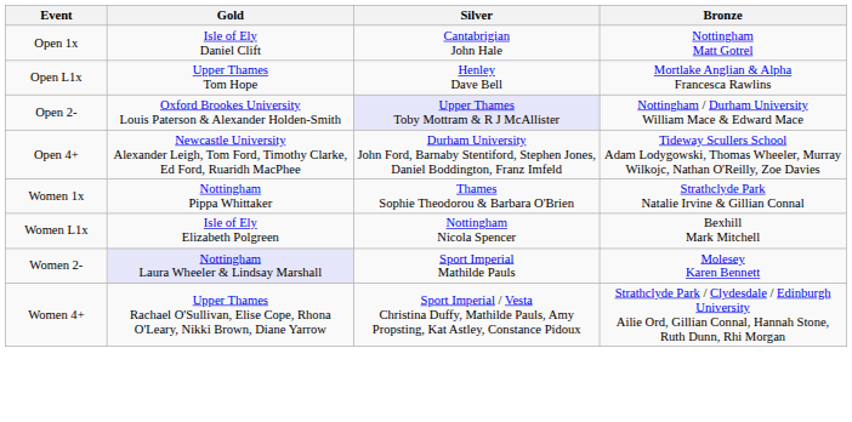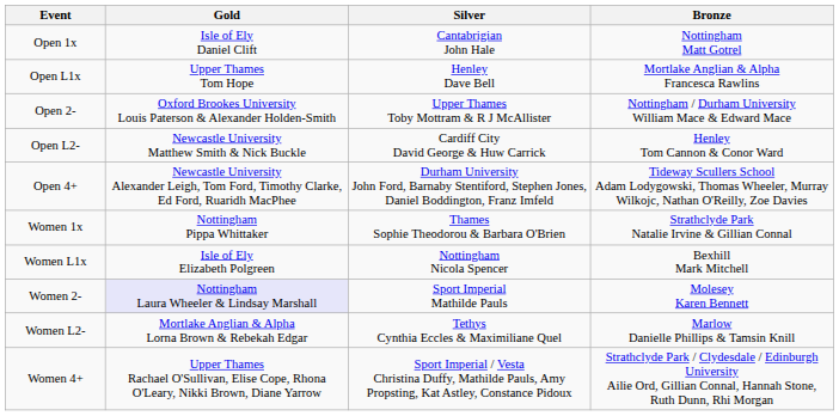 <table class="wikitable" style="text-align:center">
 <tr>
 <th width=120>Event</th>
 <th width=300>Gold</th>
 <th width=300>Silver</th>
 <th width=300>Bronze</th>
 </tr>
 <tr>
 <td>Open 1x</td>
 <td><a href='#'>Isle of Ely</a><br> Daniel Clift</td>
 <td><a href='#'>Cantabrigian</a><br>John Hale</td>
 <td><a href='#'>Nottingham</a><br><a href='#'>Matt Gotrel</a></td>
 </tr>
 <tr>
 <td>Open L1x</td>
 <td><a href='#'>Upper Thames</a> <br>Tom Hope</td>
 <td><a href='#'>Henley</a><br> Dave Bell</td>
 <td><a href='#'>Mortlake Anglian & Alpha</a><br>Francesca Rawlins</td>
 </tr>
 <tr>
 <td>Open 2-</td>
 <td><a href='#'>Oxford Brookes University</a> <br>  Louis Paterson & Alexander Holden-Smith</td>
-<td style="background: lavender;"><a href='#'>Upper Thames</a> <br> Toby Mottram & R J McAllister</td>
+<td><a href='#'>Upper Thames</a> <br> Toby Mottram & R J McAllister</td>
 <td><a href='#'>Nottingham</a> / <a href='#'>Durham University</a> <br>William Mace & Edward Mace</td>
+</tr>
+<tr>
+<td>Open L2-</td>
+<td><a href='#'>Newcastle University</a>  <br> Matthew Smith & Nick Buckle</td>
+<td>Cardiff City<br> David George & Huw Carrick</td>
+<td><a href='#'>Henley</a><br>Tom Cannon & Conor Ward</td>
 </tr>
 <tr>
 <td>Open 4+</td>
 <td><a href='#'>Newcastle University</a><br> Alexander Leigh, Tom Ford, Timothy Clarke, Ed Ford, Ruaridh MacPhee</td>
 <td><a href='#'>Durham University</a> <br>John Ford, Barnaby Stentiford, Stephen Jones, Daniel Boddington, Franz Imfeld</td>
 <td><a href='#'>Tideway Scullers School</a> <br>Adam Lodygowski, Thomas Wheeler, Murray Wilkojc, Nathan O'Reilly, Zoe Davies</td>
 </tr>
 <tr>
 <td>Women 1x</td>
 <td><a href='#'>Nottingham</a> <br> Pippa Whittaker</td>
 <td><a href='#'>Thames</a>  <br> Sophie Theodorou & Barbara O'Brien</td>
 <td><a href='#'>Strathclyde Park</a> <br>Natalie Irvine & Gillian Connal</td>
 </tr>
 <tr>
 <td>Women L1x</td>
 <td><a href='#'>Isle of Ely</a><br> Elizabeth Polgreen</td>
 <td><a href='#'>Nottingham</a> <br> Nicola Spencer</td>
 <td>Bexhill<br>Mark Mitchell</td>
 </tr>
 <tr>
 <td>Women 2-</td>
 <td style="background: lavender;"><a href='#'>Nottingham</a><br>  Laura Wheeler & Lindsay Marshall</td>
 <td><a href='#'>Sport Imperial</a> <br>  Mathilde Pauls</td>
 <td><a href='#'>Molesey</a><br><a href='#'>Karen Bennett</a></td>
 </tr>
 <tr>
+<td>Women L2-</td>
+<td><a href='#'>Mortlake Anglian & Alpha</a>  <br>Lorna Brown & Rebekah Edgar</td>
+<td><a href='#'>Tethys</a> <br> Cynthia Eccles & Maximiliane Quel</td>
+<td><a href='#'>Marlow</a><br>Danielle Phillips & Tamsin Knill</td>
+</tr>
+<tr>
 <td>Women 4+</td>
 <td><a href='#'>Upper Thames</a> <br>Rachael O'Sullivan, Elise Cope, Rhona O'Leary, Nikki Brown, Diane Yarrow</td>
 <td><a href='#'>Sport Imperial</a> / <a href='#'>Vesta</a> <br>Christina Duffy, Mathilde Pauls, Amy Propsting, Kat Astley, Constance Pidoux</td>
 <td><a href='#'>Strathclyde Park</a> / <a href='#'>Clydesdale</a> / <a href='#'>Edinburgh University</a><br>Ailie Ord, Gillian Connal, Hannah Stone, Ruth Dunn, Rhi Morgan</td>
 </tr>
 </table>
